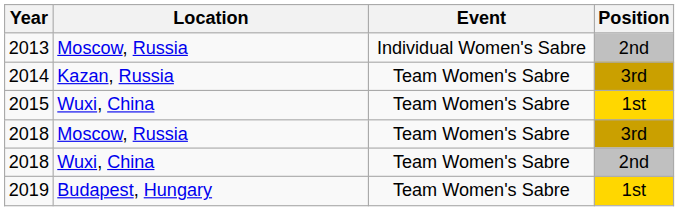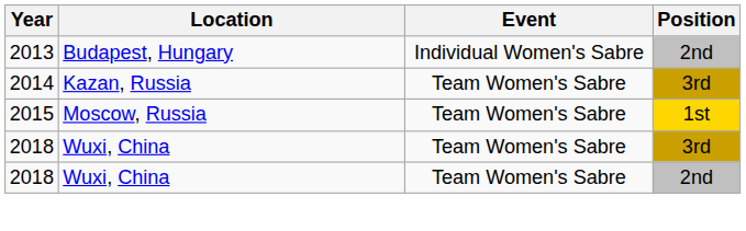 <table class="wikitable" style="text-align:center;">
 <tr>
 <th>Year</th>
 <th style="width:17em">Location</th>
 <th style="width:12em">Event</th>
 <th>Position</th>
 </tr>
 <tr>
 <td>2013</td>
-<td rowspan="1" align="left"> <a href='#'>Moscow</a>, <a href='#'>Russia</a></td>
+<td rowspan="1" align="left"> <a href='#'>Budapest</a>, <a href='#'>Hungary</a></td>
 <td>Individual Women's Sabre</td>
 <td bgcolor="silver">2nd</td>
 </tr>
 <tr>
 <td>2014</td>
 <td rowspan="1" align="left"> <a href='#'>Kazan</a>, <a href='#'>Russia</a></td>
 <td>Team Women's Sabre</td>
 <td bgcolor="caramel">3rd</td>
 </tr>
 <tr>
 <td>2015</td>
-<td rowspan="1" align="left"> <a href='#'>Wuxi</a>, <a href='#'>China</a></td>
+<td rowspan="1" align="left"> <a href='#'>Moscow</a>, <a href='#'>Russia</a></td>
 <td>Team Women's Sabre</td>
 <td bgcolor="gold">1st</td>
 </tr>
 <tr>
 <td>2018</td>
-<td rowspan="1" align="left"> <a href='#'>Moscow</a>, <a href='#'>Russia</a></td>
+<td rowspan="1" align="left"> <a href='#'>Wuxi</a>, <a href='#'>China</a></td>
 <td>Team Women's Sabre</td>
 <td bgcolor="caramel">3rd</td>
 </tr>
 <tr>
 <td>2018</td>
 <td rowspan="1" align="left"> <a href='#'>Wuxi</a>, <a href='#'>China</a></td>
 <td>Team Women's Sabre</td>
 <td bgcolor="silver">2nd</td>
 </tr>
-<tr>
-<td>2019</td>
-<td rowspan="1" align="left"> <a href='#'>Budapest</a>, <a href='#'>Hungary</a></td>
-<td>Team Women's Sabre</td>
-<td bgcolor="gold">1st</td>
-</tr>
 </table>
